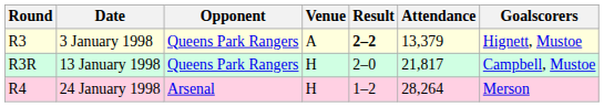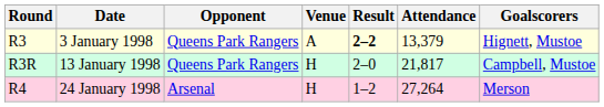 <table class="wikitable">
 <tr>
 <th>Round</th>
 <th>Date</th>
 <th>Opponent</th>
 <th>Venue</th>
 <th>Result</th>
 <th>Attendance</th>
 <th>Goalscorers</th>
 </tr>
 <tr style="background-color: #ffffdd;">
 <td>R3</td>
 <td>3 January 1998</td>
 <td><a href='#'>Queens Park Rangers</a></td>
 <td>A</td>
 <td><strong>2–2</strong></td>
 <td>13,379</td>
 <td><a href='#'>Hignett</a>, <a href='#'>Mustoe</a></td>
 </tr>
 <tr style="background-color: #d0ffe3;">
 <td>R3R</td>
 <td>13 January 1998</td>
 <td><a href='#'>Queens Park Rangers</a></td>
 <td>H</td>
 <td>2–0</td>
 <td>21,817</td>
 <td><a href='#'>Campbell</a>, <a href='#'>Mustoe</a></td>
 </tr>
 <tr style="background-color: #ffd0e3;">
 <td>R4</td>
 <td>24 January 1998</td>
 <td><a href='#'>Arsenal</a></td>
 <td>H</td>
 <td>1–2</td>
-<td>28,264</td>
+<td>27,264</td>
 <td><a href='#'>Merson</a></td>
 </tr>
 </table>
